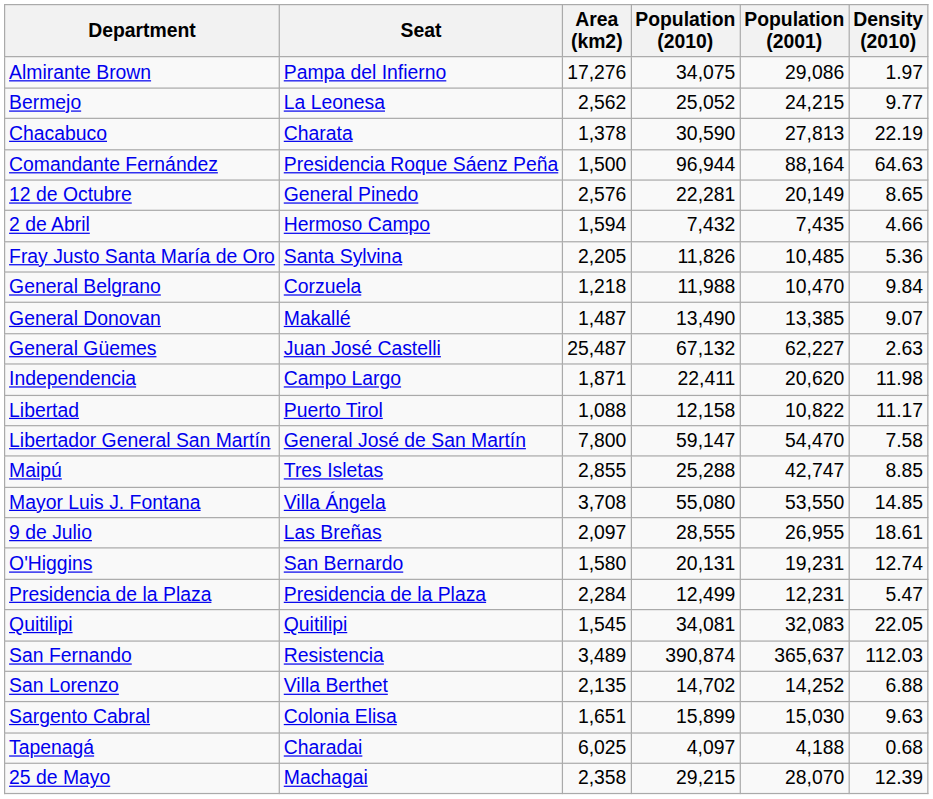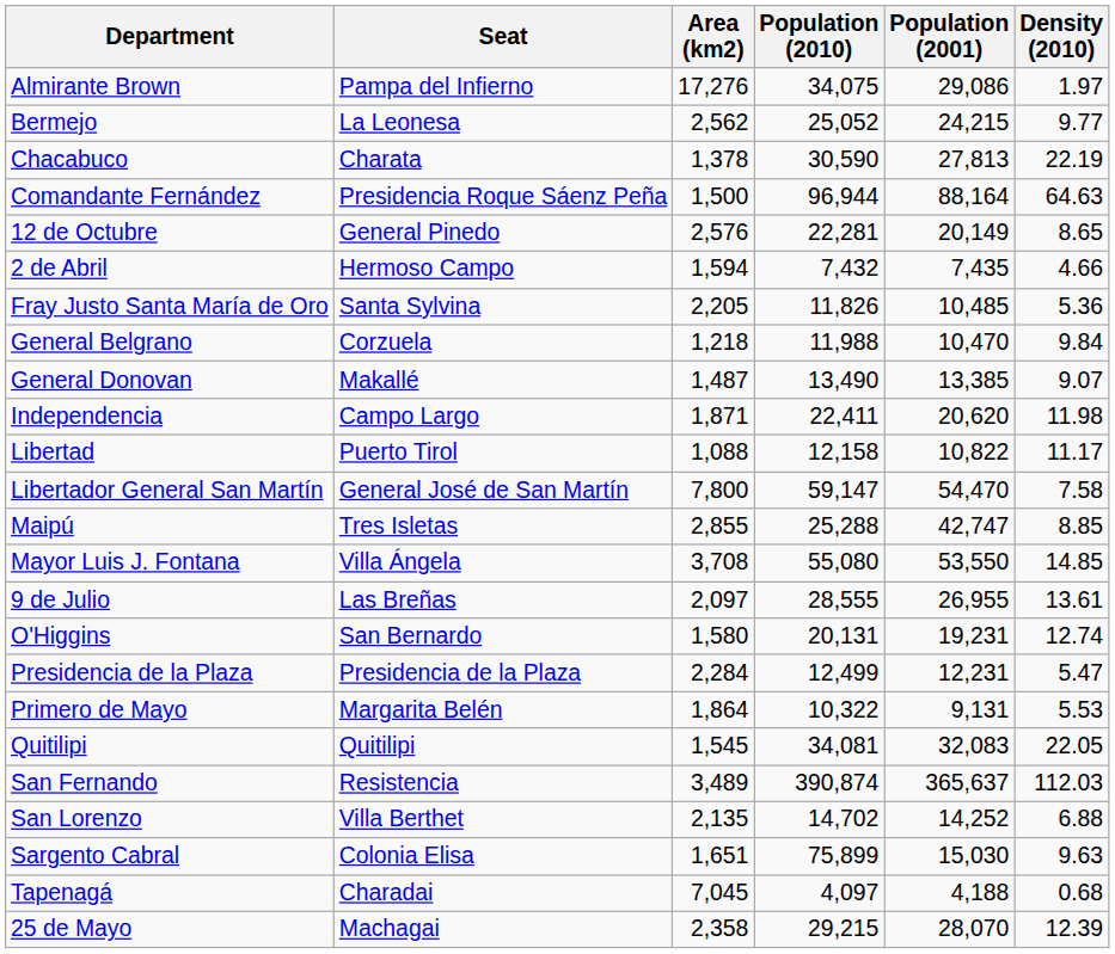 <table class="wikitable sortable">
 <tr>
 <th>Department</th>
 <th>Seat</th>
 <th>Area<br>(km2)</th>
 <th>Population<br>(2010)</th>
 <th>Population<br>(2001)</th>
 <th>Density<br>(2010)</th>
 </tr>
 <tr>
 <td><a href='#'>Almirante Brown</a></td>
 <td><a href='#'>Pampa del Infierno</a></td>
 <td align=right>17,276</td>
 <td align=right>34,075</td>
 <td align=right>29,086</td>
 <td align=right>1.97</td>
 </tr>
 <tr>
 <td><a href='#'>Bermejo</a></td>
 <td><a href='#'>La Leonesa</a></td>
 <td align=right>2,562</td>
 <td align=right>25,052</td>
 <td align=right>24,215</td>
 <td align=right>9.77</td>
 </tr>
 <tr>
 <td><a href='#'>Chacabuco</a></td>
 <td><a href='#'>Charata</a></td>
 <td align=right>1,378</td>
 <td align=right>30,590</td>
 <td align=right>27,813</td>
 <td align=right>22.19</td>
 </tr>
 <tr>
 <td><a href='#'>Comandante Fernández</a></td>
 <td><a href='#'>Presidencia Roque Sáenz Peña</a></td>
 <td align=right>1,500</td>
 <td align=right>96,944</td>
 <td align=right>88,164</td>
 <td align=right>64.63</td>
 </tr>
 <tr>
 <td><a href='#'>12 de Octubre</a></td>
 <td><a href='#'>General Pinedo</a></td>
 <td align=right>2,576</td>
 <td align=right>22,281</td>
 <td align=right>20,149</td>
 <td align=right>8.65</td>
 </tr>
 <tr>
 <td><a href='#'>2 de Abril</a></td>
 <td><a href='#'>Hermoso Campo</a></td>
 <td align=right>1,594</td>
 <td align=right>7,432</td>
 <td align=right>7,435</td>
 <td align=right>4.66</td>
 </tr>
 <tr>
 <td><a href='#'>Fray Justo Santa María de Oro</a></td>
 <td><a href='#'>Santa Sylvina</a></td>
 <td align=right>2,205</td>
 <td align=right>11,826</td>
 <td align=right>10,485</td>
 <td align=right>5.36</td>
 </tr>
 <tr>
 <td><a href='#'>General Belgrano</a></td>
 <td><a href='#'>Corzuela</a></td>
 <td align=right>1,218</td>
 <td align=right>11,988</td>
 <td align=right>10,470</td>
 <td align=right>9.84</td>
 </tr>
 <tr>
 <td><a href='#'>General Donovan</a></td>
 <td><a href='#'>Makallé</a></td>
 <td align=right>1,487</td>
 <td align=right>13,490</td>
 <td align=right>13,385</td>
 <td align=right>9.07</td>
 </tr>
 <tr>
-<td><a href='#'>General Güemes</a></td>
-<td><a href='#'>Juan José Castelli</a></td>
-<td align=right>25,487</td>
-<td align=right>67,132</td>
-<td align=right>62,227</td>
-<td align=right>2.63</td>
-</tr>
-<tr>
 <td><a href='#'>Independencia</a></td>
 <td><a href='#'>Campo Largo</a></td>
 <td align=right>1,871</td>
 <td align=right>22,411</td>
 <td align=right>20,620</td>
 <td align=right>11.98</td>
 </tr>
 <tr>
 <td><a href='#'>Libertad</a></td>
 <td><a href='#'>Puerto Tirol</a></td>
 <td align=right>1,088</td>
 <td align=right>12,158</td>
 <td align=right>10,822</td>
 <td align=right>11.17</td>
 </tr>
 <tr>
 <td><a href='#'>Libertador General San Martín</a></td>
 <td><a href='#'>General José de San Martín</a></td>
 <td align=right>7,800</td>
 <td align=right>59,147</td>
 <td align=right>54,470</td>
 <td align=right>7.58</td>
 </tr>
 <tr>
 <td><a href='#'>Maipú</a></td>
 <td><a href='#'>Tres Isletas</a></td>
 <td align=right>2,855</td>
 <td align=right>25,288</td>
 <td align=right>42,747</td>
 <td align=right>8.85</td>
 </tr>
 <tr>
 <td><a href='#'>Mayor Luis J. Fontana</a></td>
 <td><a href='#'>Villa Ángela</a></td>
 <td align=right>3,708</td>
 <td align=right>55,080</td>
 <td align=right>53,550</td>
 <td align=right>14.85</td>
 </tr>
 <tr>
 <td><a href='#'>9 de Julio</a></td>
 <td><a href='#'>Las Breñas</a></td>
 <td align=right>2,097</td>
 <td align=right>28,555</td>
 <td align=right>26,955</td>
-<td align=right>18.61</td>
+<td align=right>13.61</td>
 </tr>
 <tr>
 <td><a href='#'>O'Higgins</a></td>
 <td><a href='#'>San Bernardo</a></td>
 <td align=right>1,580</td>
 <td align=right>20,131</td>
 <td align=right>19,231</td>
 <td align=right>12.74</td>
 </tr>
 <tr>
 <td><a href='#'>Presidencia de la Plaza</a></td>
 <td><a href='#'>Presidencia de la Plaza</a></td>
 <td align=right>2,284</td>
 <td align=right>12,499</td>
 <td align=right>12,231</td>
 <td align=right>5.47</td>
+</tr>
+<tr>
+<td><a href='#'>Primero de Mayo</a></td>
+<td><a href='#'>Margarita Belén</a></td>
+<td align=right>1,864</td>
+<td align=right>10,322</td>
+<td align=right>9,131</td>
+<td align=right>5.53</td>
 </tr>
 <tr>
 <td><a href='#'>Quitilipi</a></td>
 <td><a href='#'>Quitilipi</a></td>
 <td align=right>1,545</td>
 <td align=right>34,081</td>
 <td align=right>32,083</td>
 <td align=right>22.05</td>
 </tr>
 <tr>
 <td><a href='#'>San Fernando</a></td>
 <td><a href='#'>Resistencia</a></td>
 <td align=right>3,489</td>
 <td align=right>390,874</td>
 <td align=right>365,637</td>
 <td align=right>112.03</td>
 </tr>
 <tr>
 <td><a href='#'>San Lorenzo</a></td>
 <td><a href='#'>Villa Berthet</a></td>
 <td align=right>2,135</td>
 <td align=right>14,702</td>
 <td align=right>14,252</td>
 <td align=right>6.88</td>
 </tr>
 <tr>
 <td><a href='#'>Sargento Cabral</a></td>
 <td><a href='#'>Colonia Elisa</a></td>
 <td align=right>1,651</td>
-<td align=right>15,899</td>
+<td align=right>75,899</td>
 <td align=right>15,030</td>
 <td align=right>9.63</td>
 </tr>
 <tr>
 <td><a href='#'>Tapenagá</a></td>
 <td><a href='#'>Charadai</a></td>
-<td align=right>6,025</td>
+<td align=right>7,045</td>
 <td align=right>4,097</td>
 <td align=right>4,188</td>
 <td align=right>0.68</td>
 </tr>
 <tr>
 <td><a href='#'>25 de Mayo</a></td>
 <td><a href='#'>Machagai</a></td>
 <td align=right>2,358</td>
 <td align=right>29,215</td>
 <td align=right>28,070</td>
 <td align=right>12.39</td>
 </tr>
 </table>
